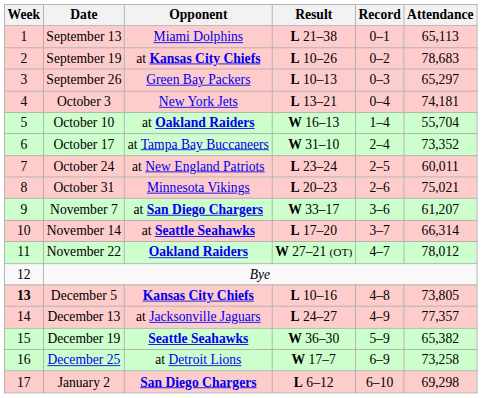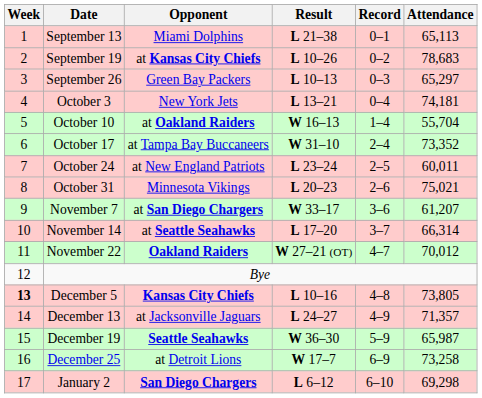 <table class="wikitable" style="text-align:center">
 <tr>
 <th>Week</th>
 <th>Date</th>
 <th>Opponent</th>
 <th>Result</th>
 <th>Record</th>
 <th>Attendance</th>
 </tr>
 <tr style="background:#fcc">
 <td>1</td>
 <td>September 13</td>
 <td><a href='#'>Miami Dolphins</a></td>
 <td><strong>L</strong> 21–38</td>
 <td>0–1</td>
 <td>65,113</td>
 </tr>
 <tr style="background:#fcc">
 <td>2</td>
 <td>September 19</td>
 <td>at <strong><a href='#'>Kansas City Chiefs</a></strong></td>
 <td><strong>L</strong> 10–26</td>
 <td>0–2</td>
 <td>78,683</td>
 </tr>
 <tr style="background:#fcc">
 <td>3</td>
 <td>September 26</td>
 <td><a href='#'>Green Bay Packers</a></td>
 <td><strong>L</strong> 10–13</td>
 <td>0–3</td>
 <td>65,297</td>
 </tr>
 <tr style="background:#fcc">
 <td>4</td>
 <td>October 3</td>
 <td><a href='#'>New York Jets</a></td>
 <td><strong>L</strong> 13–21</td>
 <td>0–4</td>
 <td>74,181</td>
 </tr>
 <tr style="background:#cfc">
 <td>5</td>
 <td>October 10</td>
 <td>at <strong><a href='#'>Oakland Raiders</a></strong></td>
 <td><strong>W</strong> 16–13</td>
 <td>1–4</td>
 <td>55,704</td>
 </tr>
 <tr style="background:#cfc">
 <td>6</td>
 <td>October 17</td>
 <td>at <a href='#'>Tampa Bay Buccaneers</a></td>
 <td><strong>W</strong> 31–10</td>
 <td>2–4</td>
 <td>73,352</td>
 </tr>
 <tr style="background:#fcc">
 <td>7</td>
 <td>October 24</td>
 <td>at <a href='#'>New England Patriots</a></td>
 <td><strong>L</strong> 23–24</td>
 <td>2–5</td>
 <td>60,011</td>
 </tr>
 <tr style="background:#fcc">
 <td>8</td>
 <td>October 31</td>
 <td><a href='#'>Minnesota Vikings</a></td>
 <td><strong>L</strong> 20–23</td>
 <td>2–6</td>
 <td>75,021</td>
 </tr>
 <tr style="background:#cfc">
 <td>9</td>
 <td>November 7</td>
 <td>at <strong><a href='#'>San Diego Chargers</a></strong></td>
 <td><strong>W</strong> 33–17</td>
 <td>3–6</td>
 <td>61,207</td>
 </tr>
 <tr style="background:#fcc">
 <td>10</td>
 <td>November 14</td>
 <td>at <strong><a href='#'>Seattle Seahawks</a></strong></td>
 <td><strong>L</strong> 17–20</td>
 <td>3–7</td>
 <td>66,314</td>
 </tr>
 <tr style="background:#cfc">
 <td>11</td>
 <td>November 22</td>
 <td><strong><a href='#'>Oakland Raiders</a></strong></td>
 <td><strong>W</strong> 27–21 <small>(OT)</small></td>
 <td>4–7</td>
-<td>78,012</td>
+<td>70,012</td>
 </tr>
 <tr>
 <td>12</td>
 <td colspan="5"><em>Bye</em></td>
 </tr>
 <tr style="background:#fcc">
 <td><strong>13</strong></td>
 <td>December 5</td>
 <td><strong><a href='#'>Kansas City Chiefs</a></strong></td>
 <td><strong>L</strong> 10–16</td>
 <td>4–8</td>
 <td>73,805</td>
 </tr>
 <tr style="background:#fcc">
 <td>14</td>
 <td>December 13</td>
 <td>at <a href='#'>Jacksonville Jaguars</a></td>
 <td><strong>L</strong> 24–27</td>
 <td>4–9</td>
-<td>77,357</td>
+<td>71,357</td>
 </tr>
 <tr style="background:#cfc">
 <td>15</td>
 <td>December 19</td>
 <td><strong><a href='#'>Seattle Seahawks</a></strong></td>
 <td><strong>W</strong> 36–30 </td>
 <td>5–9</td>
-<td>65,382</td>
+<td>65,987</td>
 </tr>
 <tr style="background:#cfc">
 <td>16</td>
 <td><a href='#'>December 25</a></td>
 <td>at <a href='#'>Detroit Lions</a></td>
 <td><strong>W</strong> 17–7</td>
 <td>6–9</td>
 <td>73,258</td>
 </tr>
 <tr style="background:#fcc">
 <td>17</td>
 <td>January 2</td>
 <td><strong><a href='#'>San Diego Chargers</a></strong></td>
 <td><strong>L</strong> 6–12</td>
 <td>6–10</td>
 <td>69,298</td>
 </tr>
 </table>
